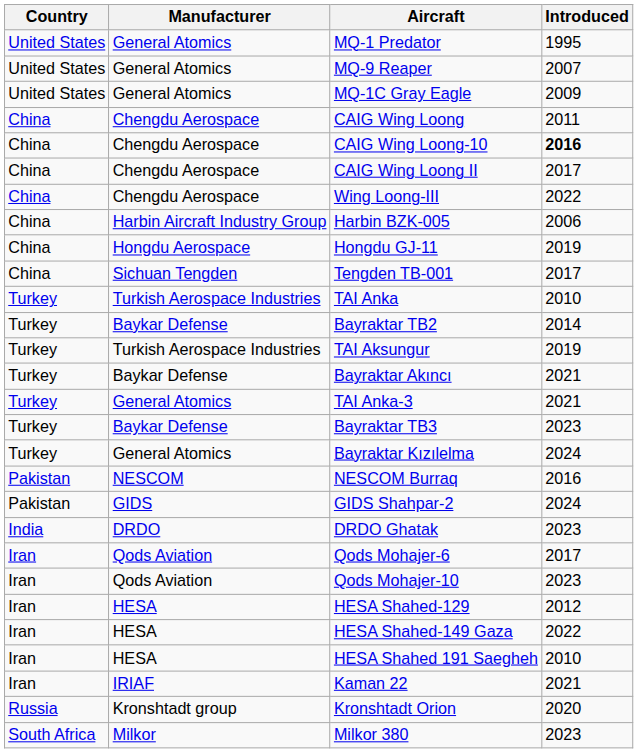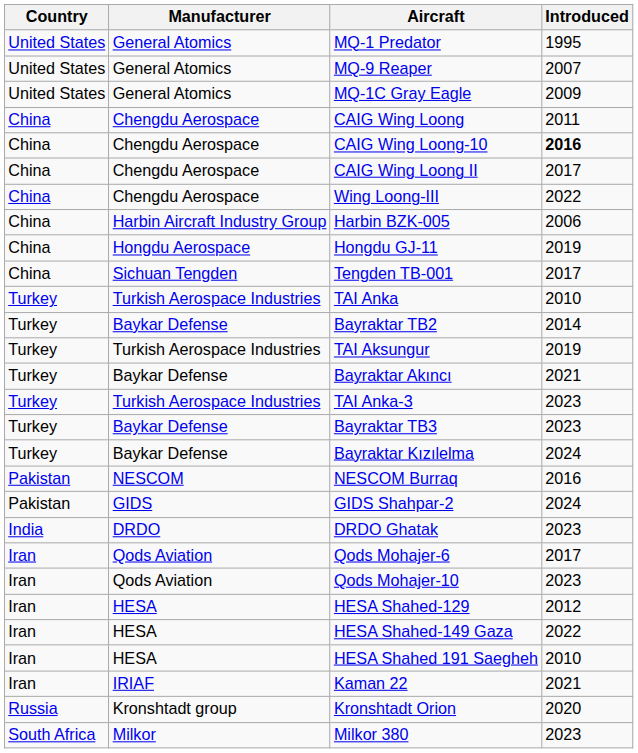 <table class="wikitable sortable">
 <tr>
 <th>Country</th>
 <th>Manufacturer</th>
 <th>Aircraft</th>
 <th>Introduced</th>
 </tr>
 <tr>
 <td><a href='#'>United States</a></td>
 <td><a href='#'>General Atomics</a></td>
 <td><a href='#'>MQ-1 Predator</a></td>
 <td>1995</td>
 </tr>
 <tr>
 <td>United States</td>
 <td>General Atomics</td>
 <td><a href='#'>MQ-9 Reaper</a></td>
 <td>2007</td>
 </tr>
 <tr>
 <td>United States</td>
 <td>General Atomics</td>
 <td><a href='#'>MQ-1C Gray Eagle</a></td>
 <td>2009</td>
 </tr>
 <tr>
 <td><a href='#'>China</a></td>
 <td><a href='#'>Chengdu Aerospace</a></td>
 <td><a href='#'>CAIG Wing Loong</a></td>
 <td>2011</td>
 </tr>
 <tr>
 <td>China</td>
 <td>Chengdu Aerospace</td>
 <td><a href='#'>CAIG Wing Loong-10</a></td>
 <td><strong>2016</strong></td>
 </tr>
 <tr>
 <td>China</td>
 <td>Chengdu Aerospace</td>
 <td><a href='#'>CAIG Wing Loong II</a></td>
 <td>2017</td>
 </tr>
 <tr>
 <td><a href='#'>China</a></td>
 <td>Chengdu Aerospace</td>
 <td><a href='#'>Wing Loong-III</a></td>
 <td>2022</td>
 </tr>
 <tr>
 <td>China</td>
 <td><a href='#'>Harbin Aircraft Industry Group</a></td>
 <td><a href='#'>Harbin BZK-005</a></td>
 <td>2006</td>
 </tr>
 <tr>
 <td>China</td>
 <td><a href='#'>Hongdu Aerospace</a></td>
 <td><a href='#'>Hongdu GJ-11</a></td>
 <td>2019<br></td>
 </tr>
 <tr>
 <td>China</td>
 <td><a href='#'>Sichuan Tengden</a></td>
 <td><a href='#'>Tengden TB-001</a></td>
 <td>2017</td>
 </tr>
 <tr>
 <td><a href='#'>Turkey</a></td>
 <td><a href='#'>Turkish Aerospace Industries</a></td>
 <td><a href='#'>TAI Anka</a></td>
 <td>2010</td>
 </tr>
 <tr>
 <td>Turkey</td>
 <td><a href='#'>Baykar Defense</a></td>
 <td><a href='#'>Bayraktar TB2</a></td>
 <td>2014</td>
 </tr>
 <tr>
 <td>Turkey</td>
 <td>Turkish Aerospace Industries</td>
 <td><a href='#'>TAI Aksungur</a></td>
 <td>2019</td>
 </tr>
 <tr>
 <td>Turkey</td>
 <td>Baykar Defense</td>
 <td><a href='#'>Bayraktar Akıncı</a></td>
 <td>2021</td>
 </tr>
 <tr>
 <td><a href='#'>Turkey</a></td>
-<td><a href='#'>General Atomics</a></td>
+<td><a href='#'>Turkish Aerospace Industries</a></td>
 <td><a href='#'>TAI Anka-3</a></td>
-<td>2021</td>
+<td>2023</td>
 </tr>
 <tr>
 <td>Turkey</td>
 <td><a href='#'>Baykar Defense</a></td>
 <td><a href='#'>Bayraktar TB3</a></td>
 <td>2023</td>
 </tr>
 <tr>
 <td>Turkey</td>
-<td>General Atomics</td>
+<td>Baykar Defense</td>
 <td><a href='#'>Bayraktar Kızılelma</a></td>
 <td>2024</td>
 </tr>
 <tr>
 <td><a href='#'>Pakistan</a></td>
 <td><a href='#'>NESCOM</a></td>
 <td><a href='#'>NESCOM Burraq</a></td>
 <td>2016</td>
 </tr>
 <tr>
 <td>Pakistan</td>
 <td><a href='#'>GIDS</a></td>
 <td><a href='#'>GIDS Shahpar-2</a></td>
 <td>2024</td>
 </tr>
 <tr>
 <td><a href='#'>India</a></td>
 <td><a href='#'>DRDO</a></td>
 <td><a href='#'>DRDO Ghatak</a></td>
 <td>2023</td>
 </tr>
 <tr>
 <td><a href='#'>Iran</a></td>
 <td><a href='#'>Qods Aviation</a></td>
 <td><a href='#'>Qods Mohajer-6</a></td>
 <td>2017</td>
 </tr>
 <tr>
 <td>Iran</td>
 <td Qods Aviation Industry Company>Qods Aviation</td>
 <td><a href='#'>Qods Mohajer-10</a></td>
 <td>2023</td>
 </tr>
 <tr>
 <td>Iran</td>
 <td><a href='#'>HESA</a></td>
 <td><a href='#'>HESA Shahed-129</a></td>
 <td>2012</td>
 </tr>
 <tr>
 <td>Iran</td>
 <td>HESA</td>
 <td><a href='#'>HESA Shahed-149 Gaza</a></td>
 <td>2022</td>
 </tr>
 <tr>
 <td>Iran</td>
 <td>HESA</td>
 <td><a href='#'>HESA Shahed 191 Saegheh</a></td>
 <td>2010</td>
 </tr>
 <tr>
 <td>Iran</td>
 <td><a href='#'>IRIAF</a></td>
 <td><a href='#'>Kaman 22</a></td>
 <td>2021</td>
 </tr>
 <tr>
 <td><a href='#'>Russia</a></td>
 <td>Kronshtadt group</td>
 <td><a href='#'>Kronshtadt Orion</a></td>
 <td>2020</td>
 </tr>
 <tr>
 <td><a href='#'>South Africa</a></td>
 <td><a href='#'>Milkor</a></td>
 <td><a href='#'>Milkor 380</a></td>
 <td>2023</td>
 </tr>
 </table>
